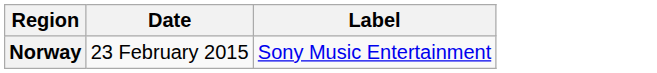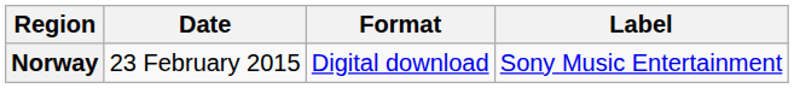 <table class="wikitable plainrowheaders">
 <tr>
 <th scope="col">Region</th>
 <th scope="col">Date</th>
+<th scope="col">Format</th>
 <th scope="col">Label</th>
 </tr>
 <tr>
 <th scope="row">Norway</th>
 <td>23 February 2015</td>
+<td><a href='#'>Digital download</a></td>
 <td><a href='#'>Sony Music Entertainment</a></td>
 </tr>
 </table>
